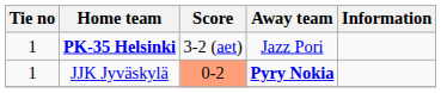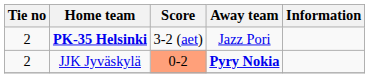 <table class="wikitable" style="text-align:center">
 <tr>
 <th style= width="40px">Tie no</th>
 <th style= width="150px">Home team</th>
 <th style= width="60px">Score</th>
 <th style= width="150px">Away team</th>
 <th style= width="30px">Information</th>
 </tr>
 <tr>
-<td>1</td>
+<td>2</td>
 <td><strong><a href='#'>PK-35 Helsinki</a></strong></td>
 <td>3-2 (<a href='#'>aet</a>)</td>
 <td><a href='#'>Jazz Pori</a></td>
 <td></td>
 </tr>
 <tr>
-<td>1</td>
+<td>2</td>
 <td><a href='#'>JJK Jyväskylä</a></td>
 <td style="background: lightsalmon;">0-2</td>
 <td><strong><a href='#'>Pyry Nokia</a></strong></td>
 <td></td>
 </tr>
 <tr>
 </tr>
 </table>
